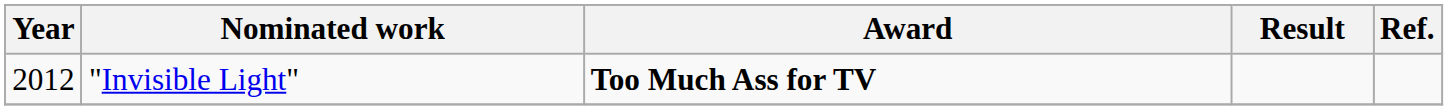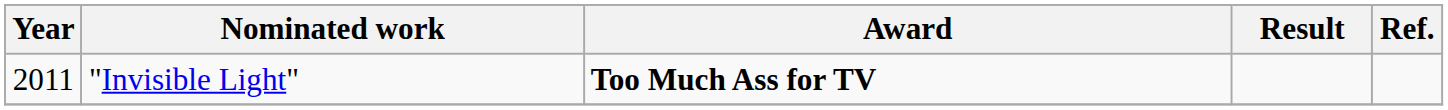 <table class="wikitable">
 <tr>
 <th>Year</th>
 <th width="250">Nominated work</th>
 <th width="325">Award</th>
 <th width="65">Result</th>
 <th>Ref.</th>
 </tr>
 <tr>
-<td align="center">2012</td>
+<td align="center">2011</td>
 <td>"<a href='#'>Invisible Light</a>"</td>
 <td><strong>Too Much Ass for TV</strong></td>
 <td></td>
 <td align="center"></td>
 </tr>
 <tr>
 </tr>
 </table>
